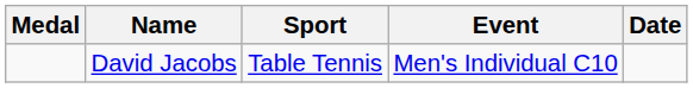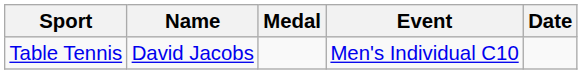 <table class="wikitable sortable" style="font-size: 95%">
 <tr>
+<th>Sport</th>
+<th>Name</th>
 <th>Medal</th>
-<th>Name</th>
-<th>Sport</th>
 <th>Event</th>
 <th>Date</th>
 </tr>
 <tr>
+<td> <a href='#'>Table Tennis</a></td>
+<td><a href='#'>David Jacobs</a></td>
 <td></td>
-<td><a href='#'>David Jacobs</a></td>
-<td> <a href='#'>Table Tennis</a></td>
 <td><a href='#'>Men's Individual C10</a></td>
 <td></td>
 </tr>
 </table>
